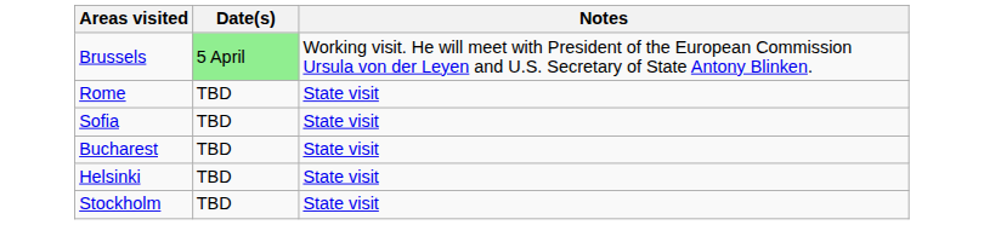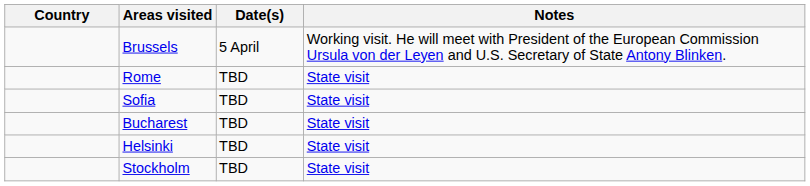 <table class="wikitable" style="margin: 1em auto 1em auto">
 <tr>
+<th style="width:120px;">Country</th>
 <th style="width:100px;">Areas visited</th>
 <th style="width:90px;">Date(s)</th>
 <th style="width:550px;">Notes</th>
 </tr>
 <tr>
+<td></td>
 <td><a href='#'>Brussels</a></td>
-<td style="background: lightgreen;">5 April</td>
+<td>5 April</td>
 <td>Working visit. He will meet with President of the European Commission <a href='#'>Ursula von der Leyen</a> and U.S. Secretary of State <a href='#'>Antony Blinken</a>.</td>
 </tr>
 <tr>
+<td></td>
 <td><a href='#'>Rome</a></td>
 <td>TBD</td>
 <td><a href='#'>State visit</a></td>
 </tr>
 <tr>
+<td></td>
 <td><a href='#'>Sofia</a></td>
 <td>TBD</td>
 <td><a href='#'>State visit</a></td>
 </tr>
 <tr>
+<td></td>
 <td><a href='#'>Bucharest</a></td>
 <td>TBD</td>
 <td><a href='#'>State visit</a></td>
 </tr>
 <tr>
+<td></td>
 <td><a href='#'>Helsinki</a></td>
 <td>TBD</td>
 <td><a href='#'>State visit</a></td>
 </tr>
 <tr>
+<td></td>
 <td><a href='#'>Stockholm</a></td>
 <td>TBD</td>
 <td><a href='#'>State visit</a></td>
 </tr>
 </table>
